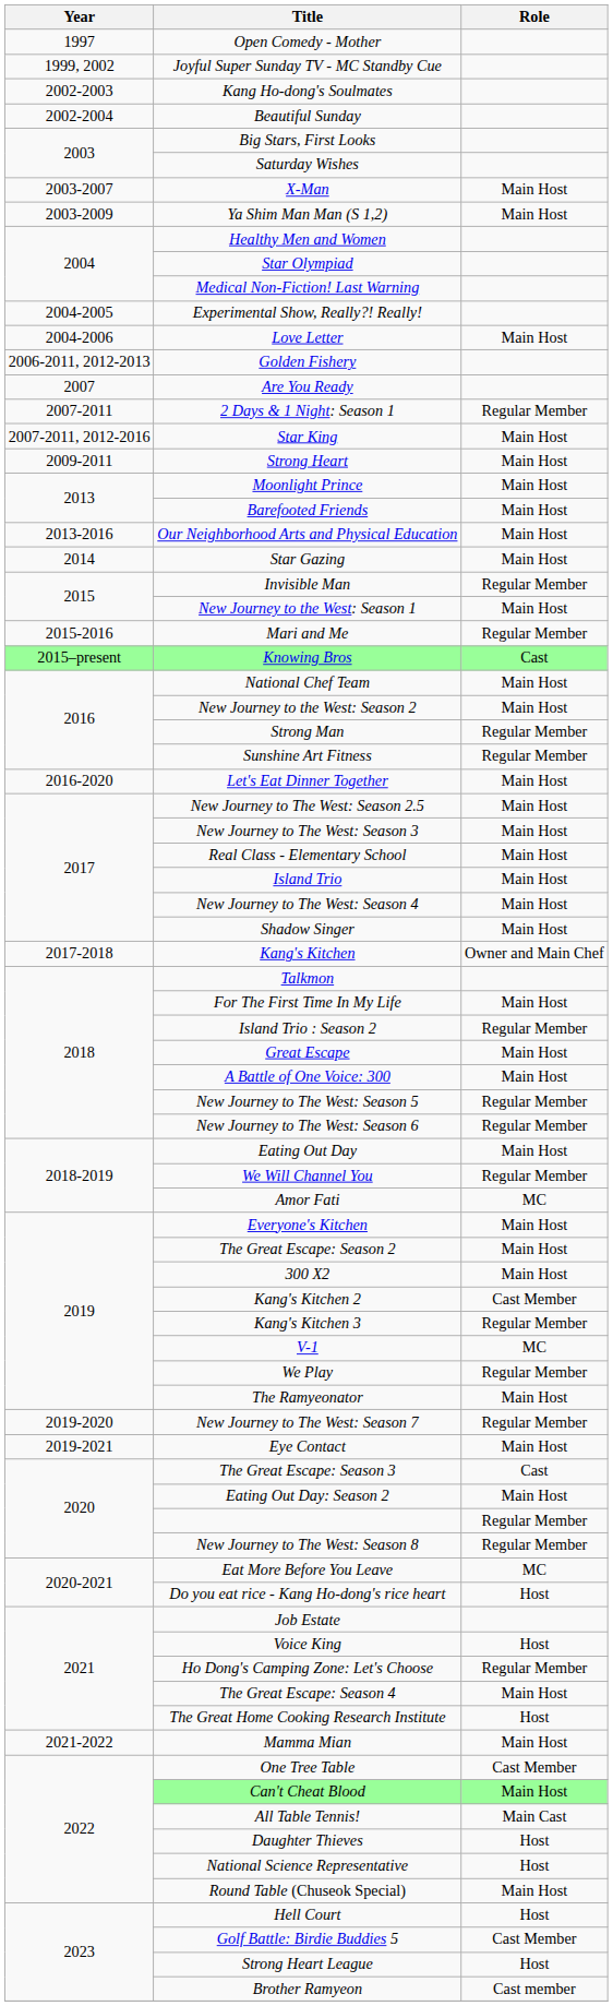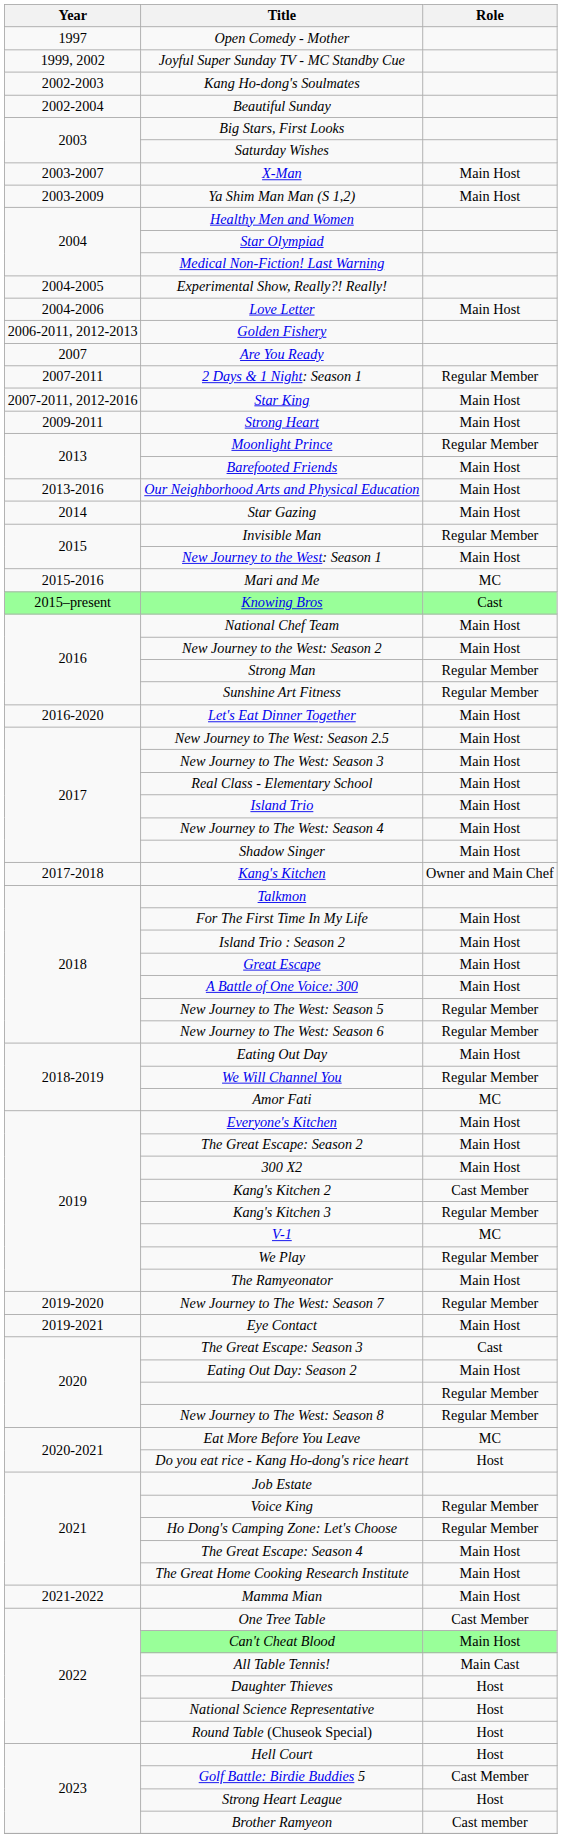 <table class="wikitable plainrowheaders" style=text-align:center>
 <tr>
 <th scope="col">Year</th>
 <th scope="col">Title</th>
 <th scope="col">Role</th>
 </tr>
 <tr>
 <td>1997</td>
 <td><em>Open Comedy - Mother</em></td>
 <td></td>
 </tr>
 <tr>
 <td>1999, 2002</td>
 <td><em>Joyful Super Sunday TV - MC Standby Cue</em></td>
 <td></td>
 </tr>
 <tr>
 <td>2002-2003</td>
 <td><em>Kang Ho-dong's Soulmates</em></td>
 <td></td>
 </tr>
 <tr>
 <td>2002-2004</td>
 <td><em>Beautiful Sunday</em></td>
 <td></td>
 </tr>
 <tr>
 <td rowspan=2>2003</td>
 <td><em>Big Stars, First Looks</em></td>
 <td></td>
 </tr>
 <tr>
 <td><em>Saturday Wishes</em></td>
 <td></td>
 </tr>
 <tr>
 <td>2003-2007</td>
 <td><em><a href='#'>X-Man</a></em></td>
 <td>Main Host</td>
 </tr>
 <tr>
 <td>2003-2009</td>
 <td><em>Ya Shim Man Man (S 1,2)</em></td>
 <td>Main Host</td>
 </tr>
 <tr>
 <td rowspan=3>2004</td>
 <td><em><a href='#'>Healthy Men and Women</a></em></td>
 <td></td>
 </tr>
 <tr>
 <td><em><a href='#'>Star Olympiad</a></em></td>
 <td></td>
 </tr>
 <tr>
 <td><em><a href='#'>Medical Non-Fiction! Last Warning</a></em></td>
 <td></td>
 </tr>
 <tr>
 <td>2004-2005</td>
 <td><em>Experimental Show, Really?! Really!</em></td>
 <td></td>
 </tr>
 <tr>
 <td>2004-2006</td>
 <td><em><a href='#'>Love Letter</a></em></td>
 <td>Main Host</td>
 </tr>
 <tr>
 <td>2006-2011, 2012-2013</td>
 <td><em><a href='#'>Golden Fishery</a></em></td>
 <td></td>
 </tr>
 <tr>
 <td>2007</td>
 <td><em><a href='#'>Are You Ready</a></em></td>
 <td></td>
 </tr>
 <tr>
 <td>2007-2011</td>
 <td><em><a href='#'>2 Days & 1 Night</a>: Season 1</em></td>
 <td>Regular Member</td>
 </tr>
 <tr>
 <td>2007-2011, 2012-2016</td>
 <td><em><a href='#'>Star King</a></em></td>
 <td>Main Host</td>
 </tr>
 <tr>
 <td>2009-2011</td>
 <td><em><a href='#'>Strong Heart</a></em></td>
 <td>Main Host</td>
 </tr>
 <tr>
 <td rowspan=2>2013</td>
 <td><em><a href='#'>Moonlight Prince</a></em></td>
-<td>Main Host</td>
+<td>Regular Member</td>
 </tr>
 <tr>
 <td><em><a href='#'>Barefooted Friends</a></em></td>
 <td>Main Host</td>
 </tr>
 <tr>
 <td>2013-2016</td>
 <td><em><a href='#'>Our Neighborhood Arts and Physical Education</a></em></td>
 <td>Main Host</td>
 </tr>
 <tr>
 <td>2014</td>
 <td><em>Star Gazing</em></td>
 <td>Main Host</td>
 </tr>
 <tr>
 <td rowspan=2>2015</td>
 <td><em>Invisible Man</em></td>
 <td>Regular Member</td>
 </tr>
 <tr>
 <td><em><a href='#'>New Journey to the West</a>: Season 1</em></td>
 <td>Main Host</td>
 </tr>
 <tr>
 <td>2015-2016</td>
 <td><em>Mari and Me</em></td>
-<td>Regular Member</td>
+<td>MC</td>
 </tr>
 <tr bgcolor="#99ff99">
 <td>2015–present</td>
 <td><em><a href='#'>Knowing Bros</a></em></td>
 <td>Cast</td>
 </tr>
 <tr>
 <td rowspan=4>2016</td>
 <td><em>National Chef Team</em></td>
 <td>Main Host</td>
 </tr>
 <tr>
 <td><em>New Journey to the West: Season 2</em></td>
 <td>Main Host</td>
 </tr>
 <tr>
 <td><em>Strong Man</em></td>
 <td>Regular Member</td>
 </tr>
 <tr>
 <td><em>Sunshine Art Fitness</em></td>
 <td>Regular Member</td>
 </tr>
 <tr>
 <td>2016-2020</td>
 <td><em><a href='#'>Let's Eat Dinner Together</a></em></td>
 <td>Main Host</td>
 </tr>
 <tr>
 <td rowspan=6>2017</td>
 <td><em>New Journey to The West: Season 2.5</em></td>
 <td>Main Host</td>
 </tr>
 <tr>
 <td><em>New Journey to The West: Season 3</em></td>
 <td>Main Host</td>
 </tr>
 <tr>
 <td><em>Real Class - Elementary School</em></td>
 <td>Main Host</td>
 </tr>
 <tr>
 <td><em><a href='#'>Island Trio</a></em></td>
 <td>Main Host</td>
 </tr>
 <tr>
 <td><em>New Journey to The West: Season 4</em></td>
 <td>Main Host</td>
 </tr>
 <tr>
 <td><em>Shadow Singer</em></td>
 <td>Main Host</td>
 </tr>
 <tr>
 <td>2017-2018</td>
 <td><em><a href='#'>Kang's Kitchen</a></em></td>
 <td>Owner and Main Chef</td>
 </tr>
 <tr>
 <td rowspan=7>2018</td>
 <td><em><a href='#'>Talkmon</a></em></td>
 <td></td>
 </tr>
 <tr>
 <td><em>For The First Time In My Life</em></td>
 <td>Main Host</td>
 </tr>
 <tr>
 <td><em>Island Trio : Season 2</em></td>
-<td>Regular Member</td>
+<td>Main Host</td>
 </tr>
 <tr>
 <td><em><a href='#'>Great Escape</a></em></td>
 <td>Main Host</td>
 </tr>
 <tr>
 <td><em><a href='#'>A Battle of One Voice: 300</a></em></td>
 <td>Main Host</td>
 </tr>
 <tr>
 <td><em>New Journey to The West: Season 5</em></td>
 <td>Regular Member</td>
 </tr>
 <tr>
 <td><em>New Journey to The West: Season 6</em></td>
 <td>Regular Member</td>
 </tr>
 <tr>
 <td rowspan=3>2018-2019</td>
 <td><em>Eating Out Day</em></td>
 <td>Main Host</td>
 </tr>
 <tr>
 <td><em><a href='#'>We Will Channel You</a></em></td>
 <td>Regular Member</td>
 </tr>
 <tr>
 <td><em>Amor Fati</em></td>
 <td>MC</td>
 </tr>
 <tr>
 <td rowspan=8>2019</td>
 <td><em><a href='#'>Everyone's Kitchen</a></em></td>
 <td>Main Host</td>
 </tr>
 <tr>
 <td><em>The Great Escape: Season 2</em></td>
 <td>Main Host</td>
 </tr>
 <tr>
 <td><em>300 X2</em></td>
 <td>Main Host</td>
 </tr>
 <tr>
 <td><em>Kang's Kitchen 2</em></td>
 <td>Cast Member</td>
 </tr>
 <tr>
 <td><em>Kang's Kitchen 3</em></td>
 <td>Regular Member</td>
 </tr>
 <tr>
 <td><em><a href='#'>V-1</a></em></td>
 <td>MC</td>
 </tr>
 <tr>
 <td><em>We Play</em></td>
 <td>Regular Member</td>
 </tr>
 <tr>
 <td><em>The Ramyeonator</em></td>
 <td>Main Host</td>
 </tr>
 <tr>
 <td>2019-2020</td>
 <td><em>New Journey to The West: Season 7</em></td>
 <td>Regular Member</td>
 </tr>
 <tr>
 <td>2019-2021</td>
 <td><em>Eye Contact</em></td>
 <td>Main Host</td>
 </tr>
 <tr>
 <td rowspan=4>2020</td>
 <td><em>The Great Escape: Season 3</em></td>
 <td>Cast</td>
 </tr>
 <tr>
 <td><em>Eating Out Day: Season 2</em></td>
 <td>Main Host</td>
 </tr>
 <tr>
 <td></td>
 <td>Regular Member</td>
 </tr>
 <tr>
 <td><em>New Journey to The West: Season 8</em></td>
 <td>Regular Member</td>
 </tr>
 <tr>
 <td rowspan=2>2020-2021</td>
 <td><em>Eat More Before You Leave</em></td>
 <td>MC</td>
 </tr>
 <tr>
 <td><em>Do you eat rice - Kang Ho-dong's rice heart</em></td>
 <td>Host</td>
 </tr>
 <tr>
 <td rowspan=5>2021</td>
 <td><em>Job Estate</em></td>
 <td></td>
 </tr>
 <tr>
 <td><em>Voice King</em></td>
-<td>Host</td>
+<td>Regular Member</td>
 </tr>
 <tr>
 <td><em>Ho Dong's Camping Zone: Let's Choose</em></td>
 <td>Regular Member</td>
 </tr>
 <tr>
 <td><em>The Great Escape: Season 4</em></td>
 <td>Main Host</td>
 </tr>
 <tr>
 <td><em>The Great Home Cooking Research Institute</em></td>
-<td>Host</td>
+<td>Main Host </td>
 </tr>
 <tr>
 <td rowspan=1>2021-2022</td>
 <td><em>Mamma Mian</em></td>
 <td>Main Host</td>
 </tr>
 <tr>
 <td rowspan=6>2022</td>
 <td><em>One Tree Table</em></td>
 <td>Cast Member</td>
 </tr>
 <tr bgcolor="#99ff99">
 <td><em>Can't Cheat Blood</em></td>
 <td>Main Host</td>
 </tr>
 <tr>
 <td><em>All Table Tennis!</em></td>
 <td>Main Cast</td>
 </tr>
 <tr>
 <td><em>Daughter Thieves</em></td>
 <td>Host</td>
 </tr>
 <tr>
 <td><em>National Science Representative</em></td>
 <td>Host  </td>
 </tr>
 <tr>
 <td><em>Round Table</em> (Chuseok Special)</td>
-<td>Main Host </td>
+<td>Host</td>
 </tr>
 <tr>
 <td rowspan="4">2023</td>
 <td><em>Hell Court</em></td>
 <td>Host</td>
 </tr>
 <tr>
 <td><em><a href='#'>Golf Battle: Birdie Buddies</a> 5</em></td>
 <td>Cast Member</td>
 </tr>
 <tr>
 <td><em>Strong Heart League</em></td>
 <td>Host</td>
 </tr>
 <tr>
 <td><em>Brother Ramyeon</em></td>
 <td>Cast member</td>
 </tr>
 <tr>
 </tr>
 </table>
